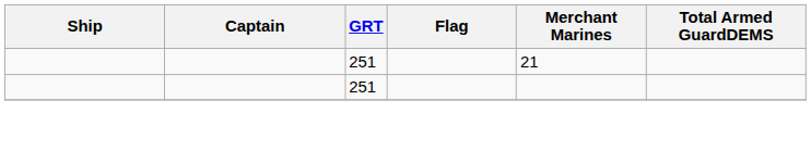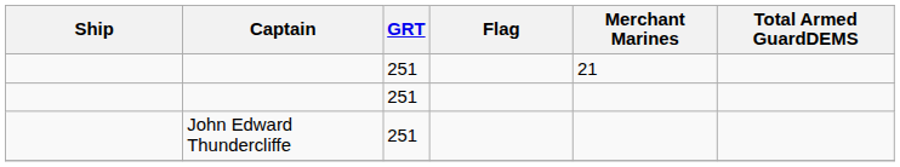 <table class="wikitable sortable">
 <tr>
 <th scope="col" width="150px">Ship</th>
 <th scope="col" width="170px">Captain</th>
 <th scope="col" width="30px"><a href='#'>GRT</a></th>
 <th scope="col" width="120px">Flag</th>
 <th scope="col" width="120px">Merchant Marines</th>
 <th scope="col" width="150px">Total Armed GuardDEMS</th>
 </tr>
 <tr>
 <td></td>
 <td></td>
 <td align="left">251</td>
 <td></td>
 <td align="left">21</td>
 <td></td>
 </tr>
 <tr>
 <td></td>
 <td></td>
 <td align="left">251</td>
 <td></td>
 <td></td>
 <td></td>
 </tr>
 <tr>
+<td></td>
+<td>John Edward Thundercliffe</td>
+<td align="left">251</td>
+<td></td>
+<td></td>
+<td></td>
+</tr>
+<tr>
 </tr>
 </table>
